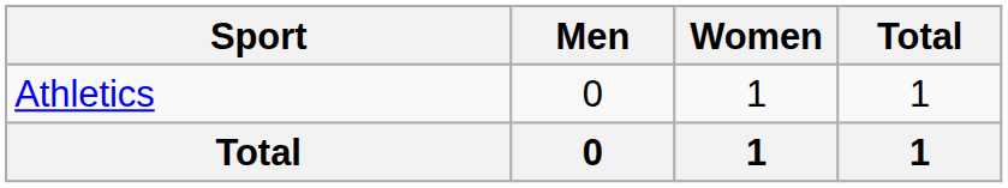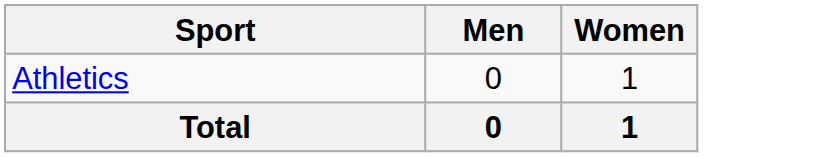 <table class="wikitable" style="text-align:center; font-size: 95%">
 <tr>
 <th width=200>Sport</th>
 <th width=60>Men</th>
 <th width=60>Women</th>
-<th width=60>Total</th>
 </tr>
 <tr>
 <td align=left><a href='#'>Athletics</a></td>
 <td>0</td>
-<td>1</td>
 <td>1</td>
 </tr>
 <tr>
 <th>Total</th>
 <th>0</th>
 <th>1</th>
-<th>1</th>
 </tr>
 </table>
